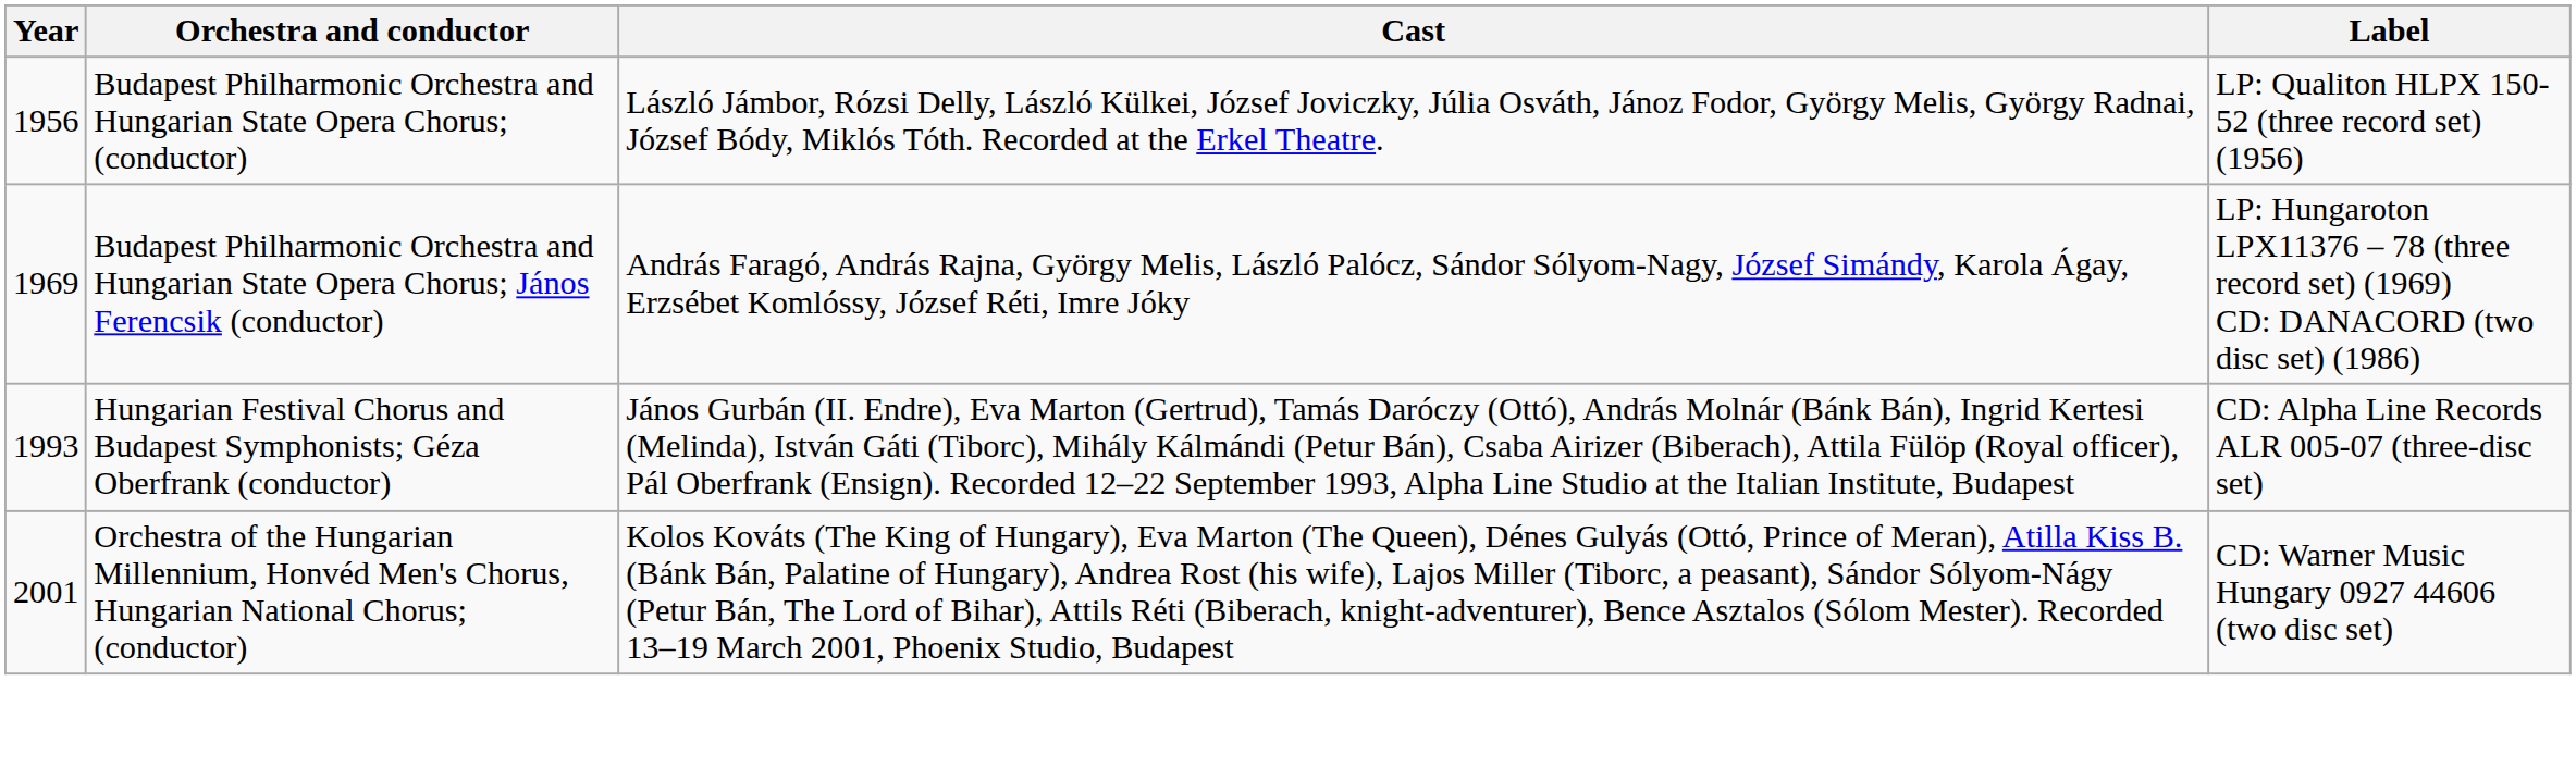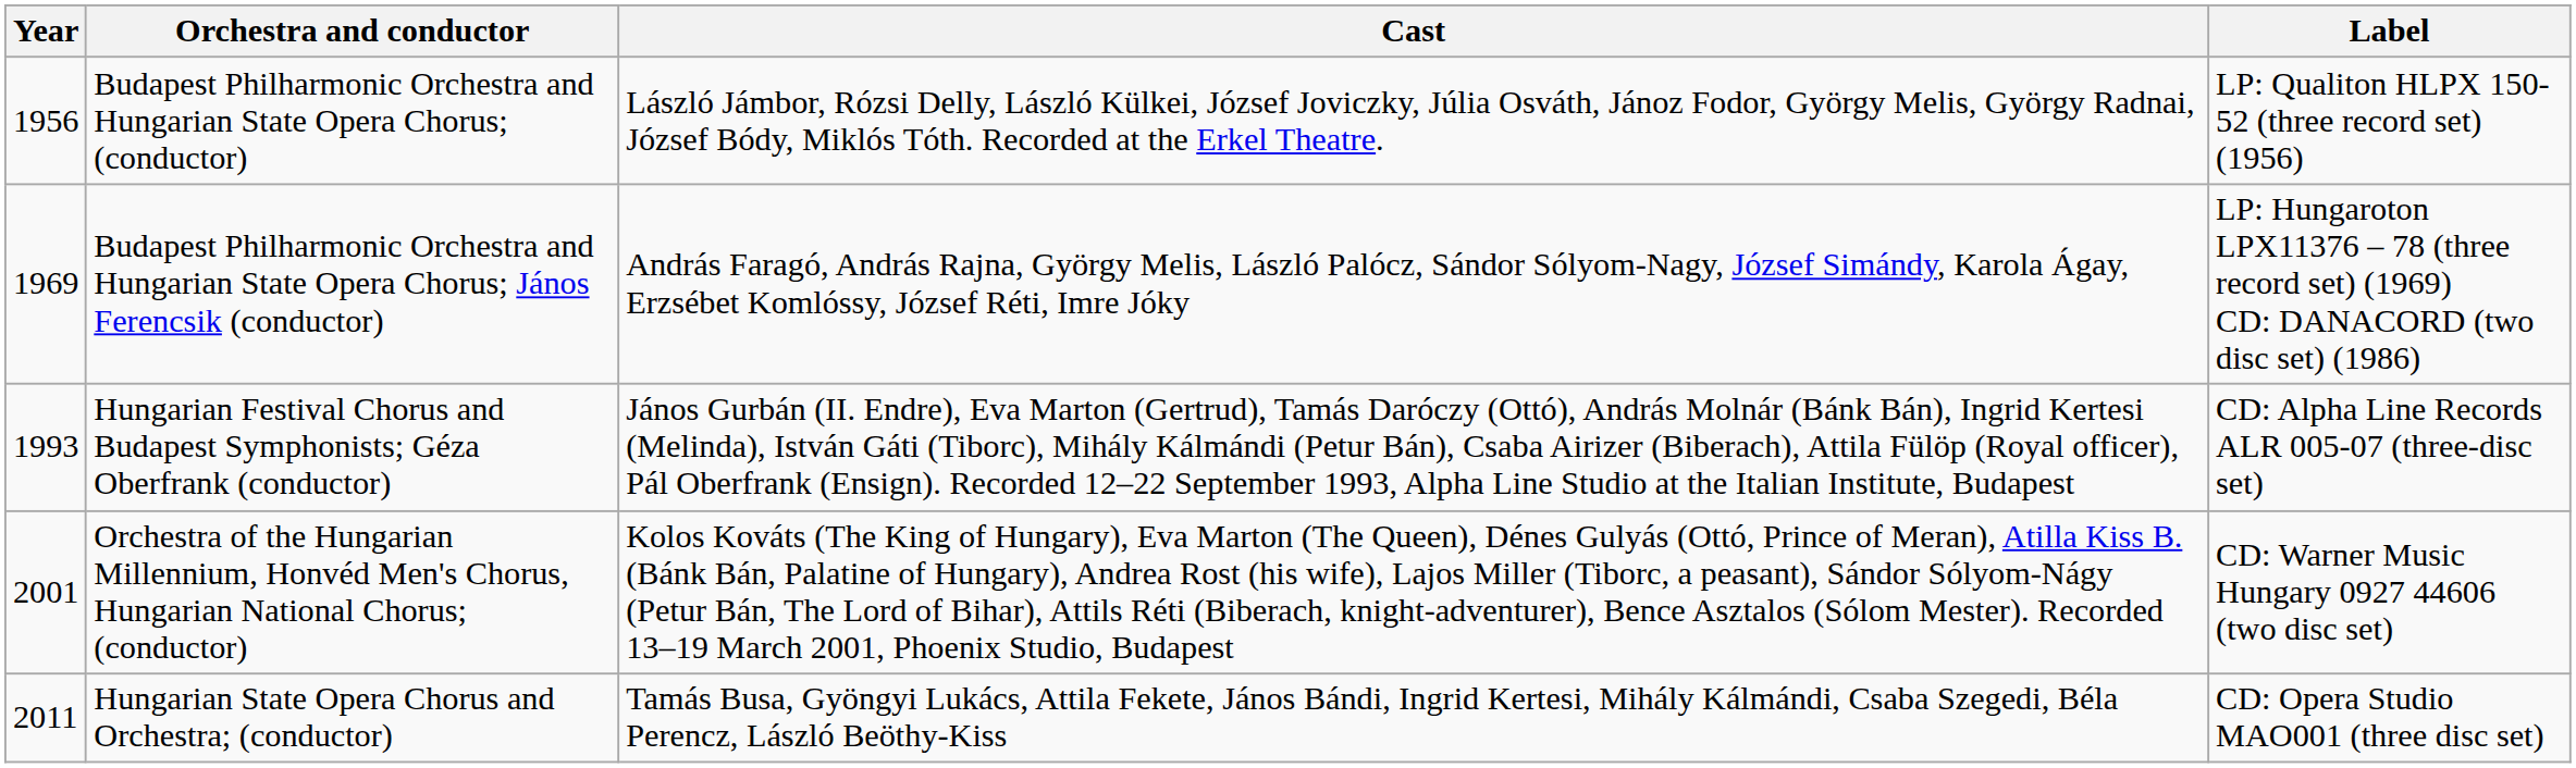 <table class="wikitable">
 <tr>
 <th>Year</th>
 <th>Orchestra and conductor</th>
 <th>Cast</th>
 <th>Label</th>
 </tr>
 <tr>
 <td>1956</td>
 <td>Budapest Philharmonic Orchestra and Hungarian State Opera Chorus;  (conductor)</td>
 <td>László Jámbor, Rózsi Delly, László Külkei, József Joviczky, Júlia Osváth, Jánoz Fodor, György Melis, György Radnai, József Bódy, Miklós Tóth. Recorded at the <a href='#'>Erkel Theatre</a>.</td>
 <td>LP: Qualiton HLPX 150-52 (three record set) (1956)</td>
 </tr>
 <tr>
 <td>1969</td>
 <td>Budapest Philharmonic Orchestra and Hungarian State Opera Chorus; <a href='#'>János Ferencsik</a> (conductor)</td>
 <td>András Faragó, András Rajna, György Melis, László Palócz, Sándor Sólyom-Nagy, <a href='#'>József Simándy</a>, Karola Ágay, Erzsébet Komlóssy, József Réti, Imre Jóky</td>
 <td>LP: Hungaroton LPX11376 – 78 (three record set) (1969)<br>CD: DANACORD (two disc set) (1986)</td>
 </tr>
 <tr>
 <td>1993</td>
 <td>Hungarian Festival Chorus and Budapest Symphonists; Géza Oberfrank (conductor)</td>
 <td>János Gurbán (II. Endre), Eva Marton (Gertrud), Tamás Daróczy (Ottó), András Molnár (Bánk Bán), Ingrid Kertesi (Melinda), István Gáti (Tiborc), Mihály Kálmándi (Petur Bán), Csaba Airizer (Biberach), Attila Fülöp (Royal officer), Pál Oberfrank (Ensign). Recorded 12–22 September 1993, Alpha Line Studio at the Italian Institute, Budapest</td>
 <td>CD: Alpha Line Records ALR 005-07 (three-disc set)</td>
 </tr>
 <tr>
 <td>2001</td>
 <td>Orchestra of the Hungarian Millennium, Honvéd Men's Chorus, Hungarian National Chorus;  (conductor)</td>
 <td>Kolos Kováts (The King of Hungary), Eva Marton (The Queen), Dénes Gulyás (Ottó, Prince of Meran), <a href='#'>Atilla Kiss B.</a> (Bánk Bán, Palatine of Hungary), Andrea Rost (his wife), Lajos Miller (Tiborc, a peasant), Sándor Sólyom-Nágy (Petur Bán, The Lord of Bihar), Attils Réti (Biberach, knight-adventurer), Bence Asztalos (Sólom Mester). Recorded 13–19 March 2001, Phoenix Studio, Budapest</td>
 <td>CD: Warner Music Hungary 0927 44606 (two disc set)</td>
 </tr>
+<tr>
+<td>2011</td>
+<td>Hungarian State Opera Chorus and Orchestra;  (conductor)</td>
+<td>Tamás Busa, Gyöngyi Lukács, Attila Fekete, János Bándi, Ingrid Kertesi, Mihály Kálmándi, Csaba Szegedi, Béla Perencz, László Beöthy-Kiss</td>
+<td>CD: Opera Studio MAO001 (three disc set)</td>
+</tr>
 </table>
